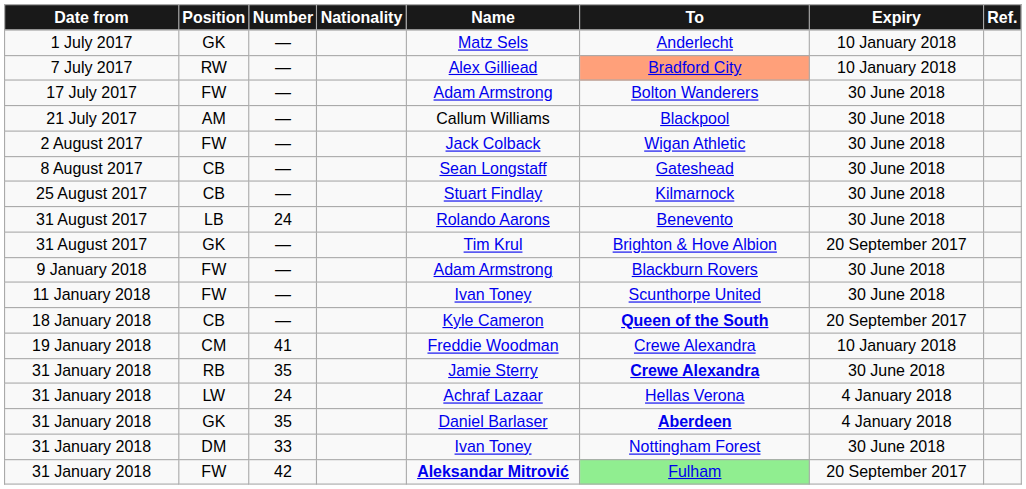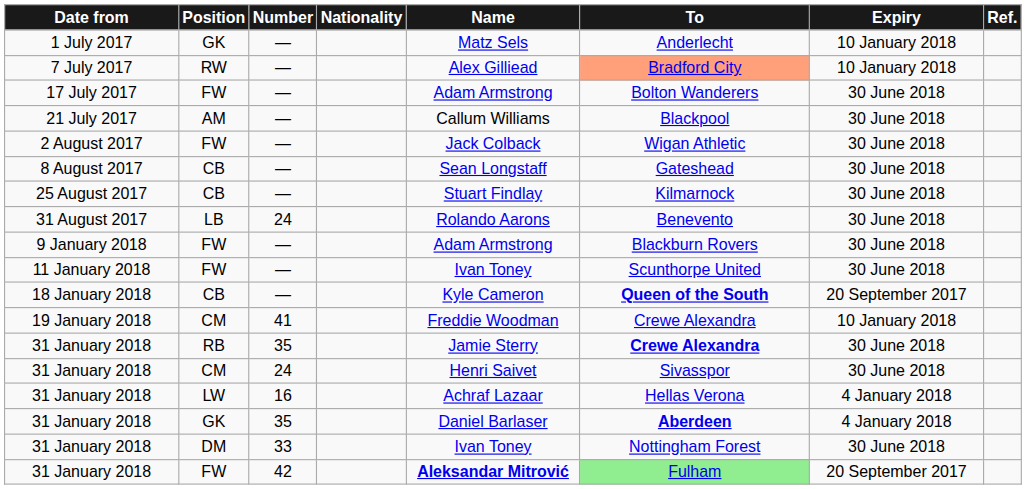 <table class="wikitable"  style="text-align:center; font-size:90%; ">
 <tr>
 <th style="background:#191919; color:white; width:150px;">Date from</th>
 <th style="background:#191919; color:white; width:50px;">Position</th>
 <th style="background:#191919; color:white; width:50px;">Number</th>
 <th style="background:#191919; color:white; width:50px;">Nationality</th>
 <th style="background:#191919; color:white; width:150px;">Name</th>
 <th style="background:#191919; color:white; width:200px;">To</th>
 <th style="background:#191919; color:white; width:150px;">Expiry</th>
 <th style="background:#191919; color:white; width:25px;">Ref.</th>
 </tr>
 <tr>
 <td>1 July 2017</td>
 <td>GK</td>
 <td>—</td>
 <td></td>
 <td><a href='#'>Matz Sels</a></td>
 <td> <a href='#'>Anderlecht</a></td>
 <td>10 January 2018</td>
 <td></td>
 </tr>
 <tr>
 <td>7 July 2017</td>
 <td>RW</td>
 <td>—</td>
 <td></td>
 <td><a href='#'>Alex Gilliead</a></td>
 <td style="background: lightsalmon;"> <a href='#'>Bradford City</a></td>
 <td>10 January 2018</td>
 <td></td>
 </tr>
 <tr>
 <td>17 July 2017</td>
 <td>FW</td>
 <td>—</td>
 <td></td>
 <td><a href='#'>Adam Armstrong</a></td>
 <td> <a href='#'>Bolton Wanderers</a></td>
 <td>30 June 2018</td>
 <td></td>
 </tr>
 <tr>
 <td>21 July 2017</td>
 <td>AM</td>
 <td>—</td>
 <td></td>
 <td>Callum Williams</td>
 <td> <a href='#'>Blackpool</a></td>
 <td>30 June 2018</td>
 <td></td>
 </tr>
 <tr>
 <td>2 August 2017</td>
 <td>FW</td>
 <td>—</td>
 <td></td>
 <td><a href='#'>Jack Colback</a></td>
 <td> <a href='#'>Wigan Athletic</a></td>
 <td>30 June 2018</td>
 <td></td>
 </tr>
 <tr>
 <td>8 August 2017</td>
 <td>CB</td>
 <td>—</td>
 <td></td>
 <td><a href='#'>Sean Longstaff</a></td>
 <td> <a href='#'>Gateshead</a></td>
 <td>30 June 2018</td>
 <td></td>
 </tr>
 <tr>
 <td>25 August 2017</td>
 <td>CB</td>
 <td>—</td>
 <td></td>
 <td><a href='#'>Stuart Findlay</a></td>
 <td> <a href='#'>Kilmarnock</a></td>
 <td>30 June 2018</td>
 <td></td>
 </tr>
 <tr>
 <td>31 August 2017</td>
 <td>LB</td>
 <td>24</td>
 <td></td>
 <td><a href='#'>Rolando Aarons</a></td>
 <td> <a href='#'>Benevento</a></td>
 <td>30 June 2018</td>
 <td></td>
 </tr>
 <tr>
-<td>31 August 2017</td>
-<td>GK</td>
-<td>—</td>
-<td></td>
-<td><a href='#'>Tim Krul</a></td>
-<td> <a href='#'>Brighton & Hove Albion</a></td>
-<td>20 September 2017</td>
-<td></td>
-</tr>
-<tr>
 <td>9 January 2018</td>
 <td>FW</td>
 <td>—</td>
 <td></td>
 <td><a href='#'>Adam Armstrong</a></td>
 <td> <a href='#'>Blackburn Rovers</a></td>
 <td>30 June 2018</td>
 <td></td>
 </tr>
 <tr>
 <td>11 January 2018</td>
 <td>FW</td>
 <td>—</td>
 <td></td>
 <td><a href='#'>Ivan Toney</a></td>
 <td> <a href='#'>Scunthorpe United</a></td>
 <td>30 June 2018</td>
 <td></td>
 </tr>
 <tr>
 <td>18 January 2018</td>
 <td>CB</td>
 <td>—</td>
 <td></td>
 <td><a href='#'>Kyle Cameron</a></td>
 <td><strong> <a href='#'>Queen of the South</a></strong></td>
 <td>20 September 2017</td>
 <td></td>
 </tr>
 <tr>
 <td>19 January 2018</td>
 <td>CM</td>
 <td>41</td>
 <td></td>
 <td><a href='#'>Freddie Woodman</a></td>
 <td> <a href='#'>Crewe Alexandra</a></td>
 <td>10 January 2018</td>
 <td></td>
 </tr>
 <tr>
 <td>31 January 2018</td>
 <td>RB</td>
 <td>35</td>
 <td></td>
 <td><a href='#'>Jamie Sterry</a></td>
 <td><strong> <a href='#'>Crewe Alexandra</a></strong></td>
 <td>30 June 2018</td>
 <td></td>
 </tr>
 <tr>
 <td>31 January 2018</td>
+<td>CM</td>
+<td>24</td>
+<td></td>
+<td><a href='#'>Henri Saivet</a></td>
+<td> <a href='#'>Sivasspor</a></td>
+<td>30 June 2018</td>
+<td></td>
+</tr>
+<tr>
+<td>31 January 2018</td>
 <td>LW</td>
-<td>24</td>
+<td>16</td>
 <td></td>
 <td><a href='#'>Achraf Lazaar</a></td>
 <td> <a href='#'>Hellas Verona</a></td>
 <td>4 January 2018</td>
 <td></td>
 </tr>
 <tr>
 <td>31 January 2018</td>
 <td>GK</td>
 <td>35</td>
 <td></td>
 <td><a href='#'>Daniel Barlaser</a></td>
 <td><strong> <a href='#'>Aberdeen</a></strong></td>
 <td>4 January 2018</td>
 <td></td>
 </tr>
 <tr>
 <td>31 January 2018</td>
 <td>DM</td>
 <td>33</td>
 <td></td>
 <td><a href='#'>Ivan Toney</a></td>
 <td> <a href='#'>Nottingham Forest</a></td>
 <td>30 June 2018</td>
 <td></td>
 </tr>
 <tr>
 <td>31 January 2018</td>
 <td>FW</td>
 <td>42</td>
 <td></td>
 <td><strong><a href='#'>Aleksandar Mitrović</a></strong></td>
 <td style="background: lightgreen;"> <a href='#'>Fulham</a></td>
 <td>20 September 2017</td>
 <td></td>
 </tr>
 </table>
